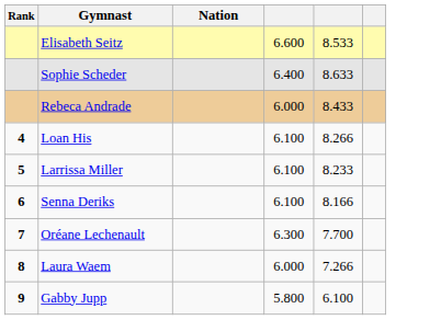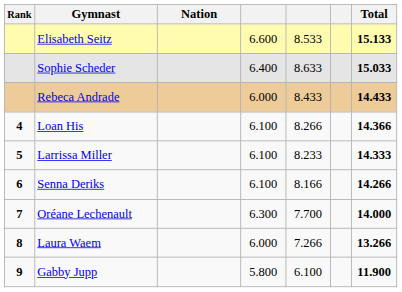 <table class="wikitable sortable" style="text-align:center;">
 <tr>
 <th scope="col" style="width:15px;"><small>Rank</small></th>
 <th scope="col" style="width:150px;">Gymnast</th>
 <th scope="col" style="width:100px;">Nation</th>
 <th scope="col" style="width:50px;"><small></small></th>
 <th scope="col" style="width:50px;"><small></small></th>
 <th scope="col" style="width:20px;"><small></small></th>
+<th scope="col" style="width:50px;">Total</th>
 </tr>
 <tr style="background:#fffcaf;">
 <td scope="row" style="text-align:center"><strong></strong></td>
 <td style="height:30px; text-align:left;"><a href='#'>Elisabeth Seitz</a></td>
 <td style="text-align:left;"></td>
 <td>6.600</td>
 <td>8.533</td>
 <td></td>
+<td><strong>15.133</strong></td>
 </tr>
 <tr style="background:#e5e5e5;">
 <td scope="row" style="text-align:center"><strong></strong></td>
 <td style="height:30px; text-align:left;"><a href='#'>Sophie Scheder</a></td>
 <td style="text-align:left;"></td>
 <td>6.400</td>
 <td>8.633</td>
 <td></td>
+<td><strong>15.033</strong></td>
 </tr>
 <tr style="background:#ec9;">
 <td scope="row" style="text-align:center"><strong></strong></td>
 <td style="height:30px; text-align:left;"><a href='#'>Rebeca Andrade</a></td>
 <td style="text-align:left;"></td>
 <td>6.000</td>
 <td>8.433</td>
 <td></td>
+<td><strong>14.433</strong></td>
 </tr>
 <tr>
 <td scope="row" style="text-align:center"><strong>4</strong></td>
 <td style="height:30px; text-align:left;"><a href='#'>Loan His</a></td>
 <td style="text-align:left;"></td>
 <td>6.100</td>
 <td>8.266</td>
 <td></td>
+<td><strong>14.366</strong></td>
 </tr>
 <tr>
 <td scope="row" style="text-align:center"><strong>5</strong></td>
 <td style="height:30px; text-align:left;"><a href='#'>Larrissa Miller</a></td>
 <td style="text-align:left;"></td>
 <td>6.100</td>
 <td>8.233</td>
 <td></td>
+<td><strong>14.333</strong></td>
 </tr>
 <tr>
 <td scope="row" style="text-align:center"><strong>6</strong></td>
 <td style="height:30px; text-align:left;"><a href='#'>Senna Deriks</a></td>
 <td style="text-align:left;"></td>
 <td>6.100</td>
 <td>8.166</td>
 <td></td>
+<td><strong>14.266</strong></td>
 </tr>
 <tr>
 <td scope="row" style="text-align:center"><strong>7</strong></td>
 <td style="height:30px; text-align:left;"><a href='#'>Oréane Lechenault</a></td>
 <td style="text-align:left;"></td>
 <td>6.300</td>
 <td>7.700</td>
 <td></td>
+<td><strong>14.000</strong></td>
 </tr>
 <tr>
 <td scope="row" style="text-align:center"><strong>8</strong></td>
 <td style="height:30px; text-align:left;"><a href='#'>Laura Waem</a></td>
 <td style="text-align:left;"></td>
 <td>6.000</td>
 <td>7.266</td>
 <td></td>
+<td><strong>13.266</strong></td>
 </tr>
 <tr>
 <td scope="row" style="text-align:center"><strong>9</strong></td>
 <td style="height:30px; text-align:left;"><a href='#'>Gabby Jupp</a></td>
 <td style="text-align:left;"></td>
 <td>5.800</td>
 <td>6.100</td>
 <td></td>
+<td><strong>11.900</strong></td>
 </tr>
 </table>
